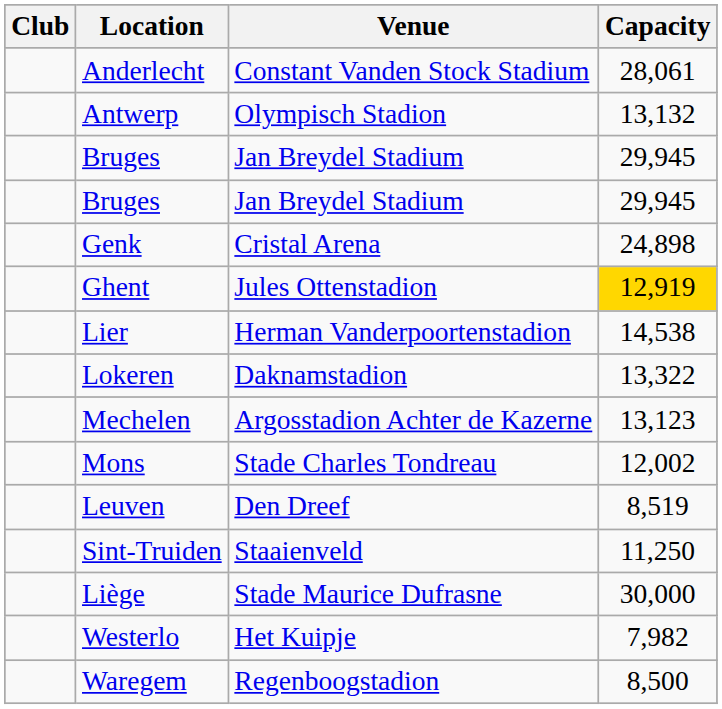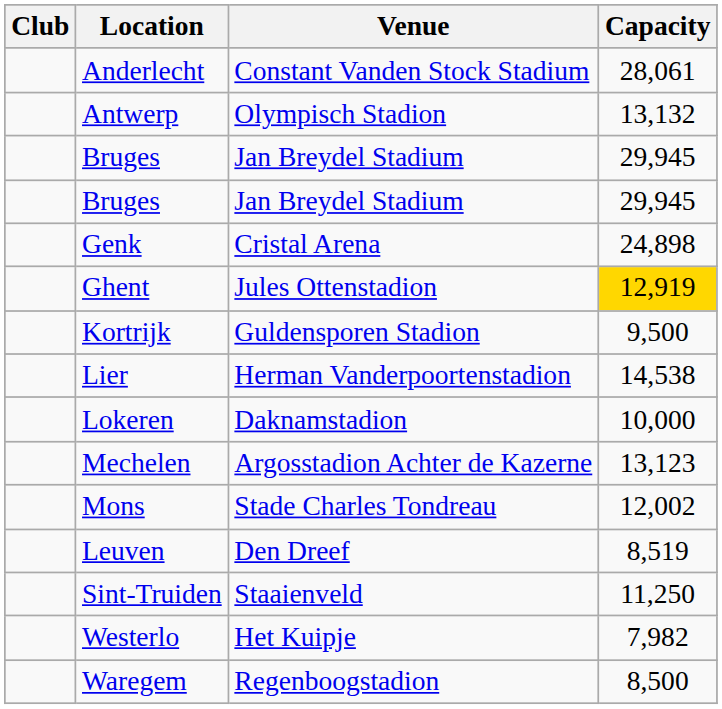 <table class="wikitable sortable">
 <tr>
 <th>Club</th>
 <th>Location</th>
 <th>Venue</th>
 <th>Capacity</th>
 </tr>
 <tr>
 <td></td>
 <td><a href='#'>Anderlecht</a></td>
 <td><a href='#'>Constant Vanden Stock Stadium</a></td>
 <td style="text-align:center;">28,061</td>
 </tr>
 <tr>
 <td></td>
 <td><a href='#'>Antwerp</a></td>
 <td><a href='#'>Olympisch Stadion</a></td>
 <td style="text-align:center;">13,132</td>
 </tr>
 <tr>
 <td></td>
 <td><a href='#'>Bruges</a></td>
 <td><a href='#'>Jan Breydel Stadium</a></td>
 <td style="text-align:center;">29,945</td>
 </tr>
 <tr>
 <td></td>
 <td><a href='#'>Bruges</a></td>
 <td><a href='#'>Jan Breydel Stadium</a></td>
 <td style="text-align:center;">29,945</td>
 </tr>
 <tr>
 <td></td>
 <td><a href='#'>Genk</a></td>
 <td><a href='#'>Cristal Arena</a></td>
 <td style="text-align:center;">24,898</td>
 </tr>
 <tr>
 <td></td>
 <td><a href='#'>Ghent</a></td>
 <td><a href='#'>Jules Ottenstadion</a></td>
 <td style="background: gold; text-align:center;">12,919</td>
 </tr>
 <tr>
 <td></td>
+<td><a href='#'>Kortrijk</a></td>
+<td><a href='#'>Guldensporen Stadion</a></td>
+<td style="text-align:center;">9,500</td>
+</tr>
+<tr>
+<td></td>
 <td><a href='#'>Lier</a></td>
 <td><a href='#'>Herman Vanderpoortenstadion</a></td>
 <td style="text-align:center;">14,538</td>
 </tr>
 <tr>
 <td></td>
 <td><a href='#'>Lokeren</a></td>
 <td><a href='#'>Daknamstadion</a></td>
-<td style="text-align:center;">13,322</td>
+<td style="text-align:center;">10,000</td>
 </tr>
 <tr>
 <td></td>
 <td><a href='#'>Mechelen</a></td>
 <td><a href='#'>Argosstadion Achter de Kazerne</a></td>
 <td style="text-align:center;">13,123</td>
 </tr>
 <tr>
 <td></td>
 <td><a href='#'>Mons</a></td>
 <td><a href='#'>Stade Charles Tondreau</a></td>
 <td style="text-align:center">12,002</td>
 </tr>
 <tr>
 <td></td>
 <td><a href='#'>Leuven</a></td>
 <td><a href='#'>Den Dreef</a></td>
 <td style="text-align:center;">8,519</td>
 </tr>
 <tr>
 <td></td>
 <td><a href='#'>Sint-Truiden</a></td>
 <td><a href='#'>Staaienveld</a></td>
 <td style="text-align:center;">11,250</td>
 </tr>
 <tr>
 <td></td>
-<td><a href='#'>Liège</a></td>
-<td><a href='#'>Stade Maurice Dufrasne</a></td>
-<td style="text-align:center;">30,000</td>
-</tr>
-<tr>
-<td></td>
 <td><a href='#'>Westerlo</a></td>
 <td><a href='#'>Het Kuipje</a></td>
 <td style="text-align:center;">7,982</td>
 </tr>
 <tr>
 <td></td>
 <td><a href='#'>Waregem</a></td>
 <td><a href='#'>Regenboogstadion</a></td>
 <td style="text-align:center;">8,500</td>
 </tr>
 </table>
